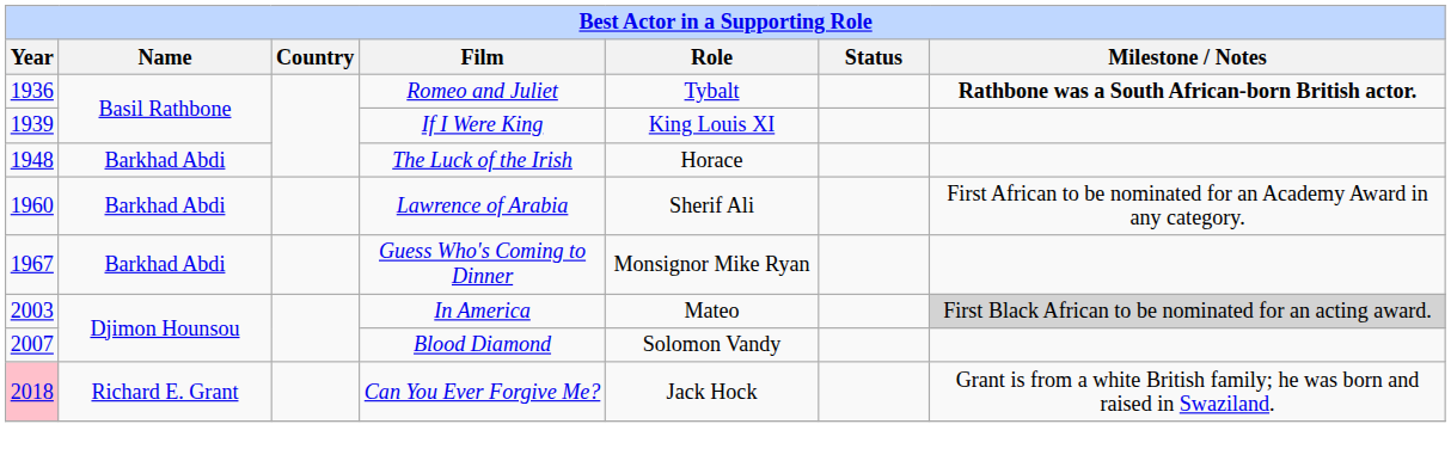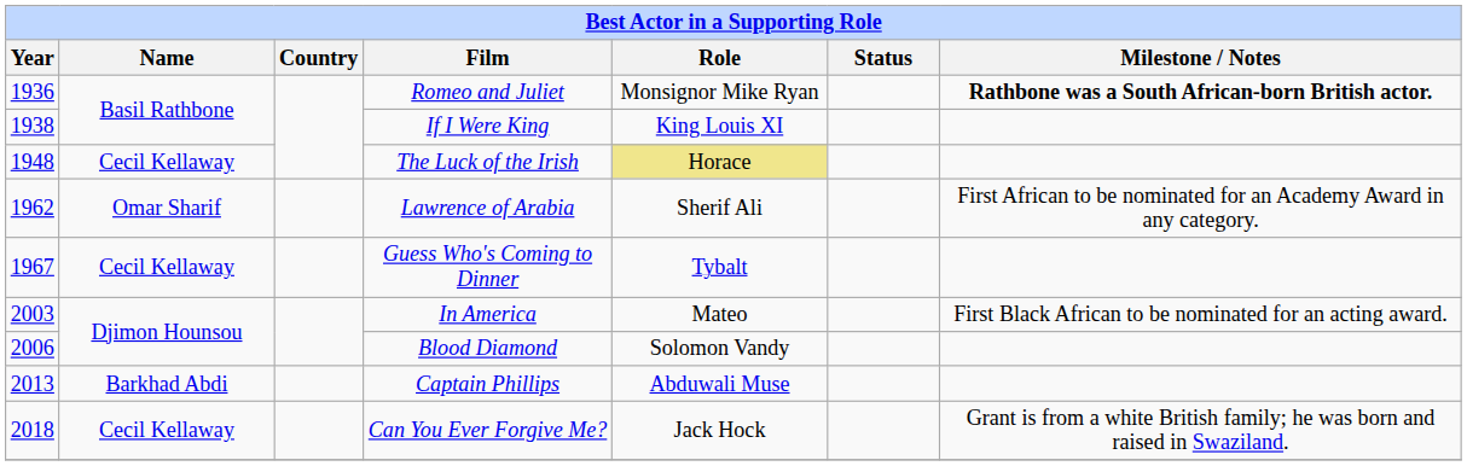 <table class="wikitable" style="text-align: center">
 <tr ---- bgcolor="#bfd7ff">
 <td colspan=7 align=center><strong><a href='#'>Best Actor in a Supporting Role</a></strong></td>
 </tr>
 <tr ---- bgcolor="#ebf5ff">
 <th style="width:025px;">Year</th>
 <th style="width:150px;">Name</th>
 <th style="width:050px;">Country</th>
 <th style="width:175px;">Film</th>
 <th style="width:150px;">Role</th>
 <th style="width:075px;">Status</th>
 <th style="width:375px;">Milestone / Notes</th>
 </tr>
 <tr>
 <td><a href='#'>1936</a></td>
 <td rowspan=2 style="text-align: center"><a href='#'>Basil Rathbone</a></td>
 <td rowspan=3 style="text-align: center"><br></td>
 <td><em><a href='#'>Romeo and Juliet</a></em></td>
-<td><a href='#'>Tybalt</a></td>
+<td>Monsignor Mike Ryan</td>
 <td></td>
 <td><strong>Rathbone was a South African-born British actor.</strong></td>
 </tr>
 <tr>
-<td><a href='#'>1939</a></td>
+<td><a href='#'>1938</a></td>
 <td><em><a href='#'>If I Were King</a></em></td>
 <td><a href='#'>King Louis XI</a></td>
 <td></td>
 <td></td>
 </tr>
 <tr>
 <td><a href='#'>1948</a></td>
-<td><a href='#'>Barkhad Abdi</a></td>
+<td><a href='#'>Cecil Kellaway</a></td>
 <td><em><a href='#'>The Luck of the Irish</a></em></td>
-<td>Horace</td>
+<td style="background: khaki;">Horace</td>
 <td></td>
 <td></td>
 </tr>
 <tr>
-<td><a href='#'>1960</a></td>
-<td><a href='#'>Barkhad Abdi</a></td>
+<td><a href='#'>1962</a></td>
+<td><a href='#'>Omar Sharif</a></td>
 <td style="text-align:center;"></td>
 <td><em><a href='#'>Lawrence of Arabia</a></em></td>
 <td>Sherif Ali</td>
 <td></td>
 <td>First African to be nominated for an Academy Award in any category.</td>
 </tr>
 <tr>
 <td><a href='#'>1967</a></td>
-<td><a href='#'>Barkhad Abdi</a></td>
+<td><a href='#'>Cecil Kellaway</a></td>
 <td style="text-align:center;"><br></td>
 <td><em><a href='#'>Guess Who's Coming to Dinner</a></em></td>
-<td>Monsignor Mike Ryan</td>
+<td><a href='#'>Tybalt</a></td>
 <td></td>
 <td></td>
 </tr>
 <tr>
 <td><a href='#'>2003</a></td>
 <td rowspan="2"><a href='#'>Djimon Hounsou</a></td>
 <td rowspan="2" style="text-align:center;"><br></td>
 <td><em><a href='#'>In America</a></em></td>
 <td>Mateo</td>
 <td></td>
-<td style="background: lightgrey;">First Black African to be nominated for an acting award.</td>
+<td>First Black African to be nominated for an acting award.</td>
 </tr>
 <tr>
-<td><a href='#'>2007</a></td>
+<td><a href='#'>2006</a></td>
 <td><em><a href='#'>Blood Diamond</a></em></td>
 <td>Solomon Vandy</td>
 <td></td>
 <td></td>
 </tr>
 <tr>
-<td style="background: pink;"><a href='#'>2018</a></td>
-<td><a href='#'>Richard E. Grant</a></td>
+<td><a href='#'>2013</a></td>
+<td><a href='#'>Barkhad Abdi</a></td>
+<td style="text-align:center;"><br></td>
+<td><em><a href='#'>Captain Phillips</a></em></td>
+<td><a href='#'>Abduwali Muse</a></td>
+<td></td>
+<td></td>
+</tr>
+<tr>
+<td><a href='#'>2018</a></td>
+<td><a href='#'>Cecil Kellaway</a></td>
 <td style="text-align:center;"><br></td>
 <td><em><a href='#'>Can You Ever Forgive Me?</a></em></td>
 <td>Jack Hock</td>
 <td></td>
 <td>Grant is from a white British family; he was born and raised in <a href='#'>Swaziland</a>.</td>
 </tr>
 <tr>
 </tr>
 </table>
